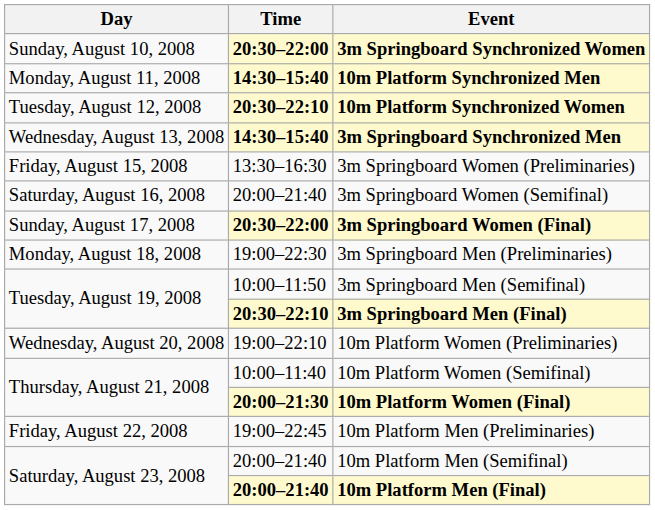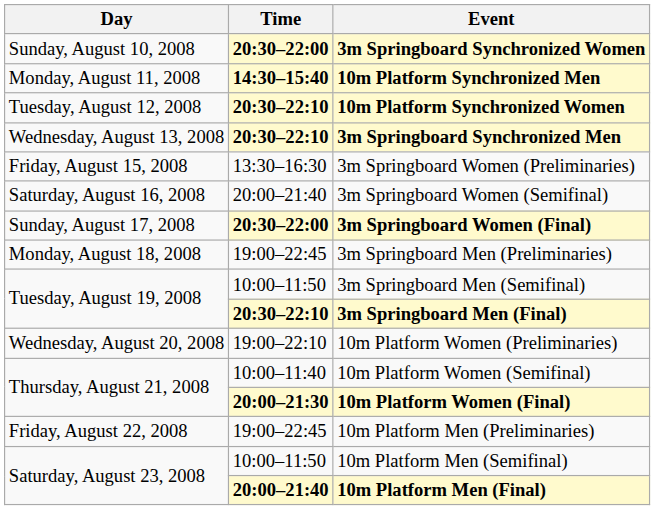 <table class="wikitable">
 <tr>
 <th>Day</th>
 <th>Time</th>
 <th>Event</th>
 </tr>
 <tr>
 <td>Sunday, August 10, 2008</td>
 <td style="background:lemonchiffon"><strong>20:30–22:00</strong></td>
 <td style="background:lemonchiffon"><strong>3m Springboard Synchronized Women</strong></td>
 </tr>
 <tr>
 <td>Monday, August 11, 2008</td>
 <td style="background:lemonchiffon"><strong>14:30–15:40</strong></td>
 <td style="background:lemonchiffon"><strong>10m Platform Synchronized Men</strong></td>
 </tr>
 <tr>
 <td>Tuesday, August 12, 2008</td>
 <td style="background:lemonchiffon"><strong>20:30–22:10</strong></td>
 <td style="background:lemonchiffon"><strong>10m Platform Synchronized Women</strong></td>
 </tr>
 <tr>
 <td>Wednesday, August 13, 2008</td>
-<td style="background:lemonchiffon"><strong>14:30–15:40</strong></td>
+<td style="background:lemonchiffon"><strong>20:30–22:10</strong></td>
 <td style="background:lemonchiffon"><strong>3m Springboard Synchronized Men</strong></td>
 </tr>
 <tr>
 <td>Friday, August 15, 2008</td>
 <td>13:30–16:30</td>
 <td>3m Springboard Women (Preliminaries)</td>
 </tr>
 <tr>
 <td>Saturday, August 16, 2008</td>
 <td>20:00–21:40</td>
 <td>3m Springboard Women (Semifinal)</td>
 </tr>
 <tr>
 <td>Sunday, August 17, 2008</td>
 <td style="background:lemonchiffon"><strong>20:30–22:00</strong></td>
 <td style="background:lemonchiffon"><strong>3m Springboard Women (Final)</strong></td>
 </tr>
 <tr>
 <td>Monday, August 18, 2008</td>
-<td>19:00–22:30</td>
+<td>19:00–22:45</td>
 <td>3m Springboard Men (Preliminaries)</td>
 </tr>
 <tr>
 <td rowspan="2">Tuesday, August 19, 2008</td>
 <td>10:00–11:50</td>
 <td>3m Springboard Men (Semifinal)</td>
 </tr>
 <tr>
 <td style="background:lemonchiffon"><strong>20:30–22:10</strong></td>
 <td style="background:lemonchiffon"><strong>3m Springboard Men (Final)</strong></td>
 </tr>
 <tr>
 <td>Wednesday, August 20, 2008</td>
 <td>19:00–22:10</td>
 <td>10m Platform Women (Preliminaries)</td>
 </tr>
 <tr>
 <td rowspan="2">Thursday, August 21, 2008</td>
 <td>10:00–11:40</td>
 <td>10m Platform Women (Semifinal)</td>
 </tr>
 <tr>
 <td style="background:lemonchiffon"><strong>20:00–21:30</strong></td>
 <td style="background:lemonchiffon"><strong>10m Platform Women  (Final)</strong></td>
 </tr>
 <tr>
 <td>Friday, August 22, 2008</td>
 <td>19:00–22:45</td>
 <td>10m Platform Men (Preliminaries)</td>
 </tr>
 <tr>
 <td rowspan="2">Saturday, August 23, 2008</td>
-<td>20:00–21:40</td>
+<td>10:00–11:50</td>
 <td>10m Platform Men (Semifinal)</td>
 </tr>
 <tr>
 <td style="background:lemonchiffon"><strong>20:00–21:40</strong></td>
 <td style="background:lemonchiffon"><strong>10m Platform Men  (Final)</strong></td>
 </tr>
 </table>
